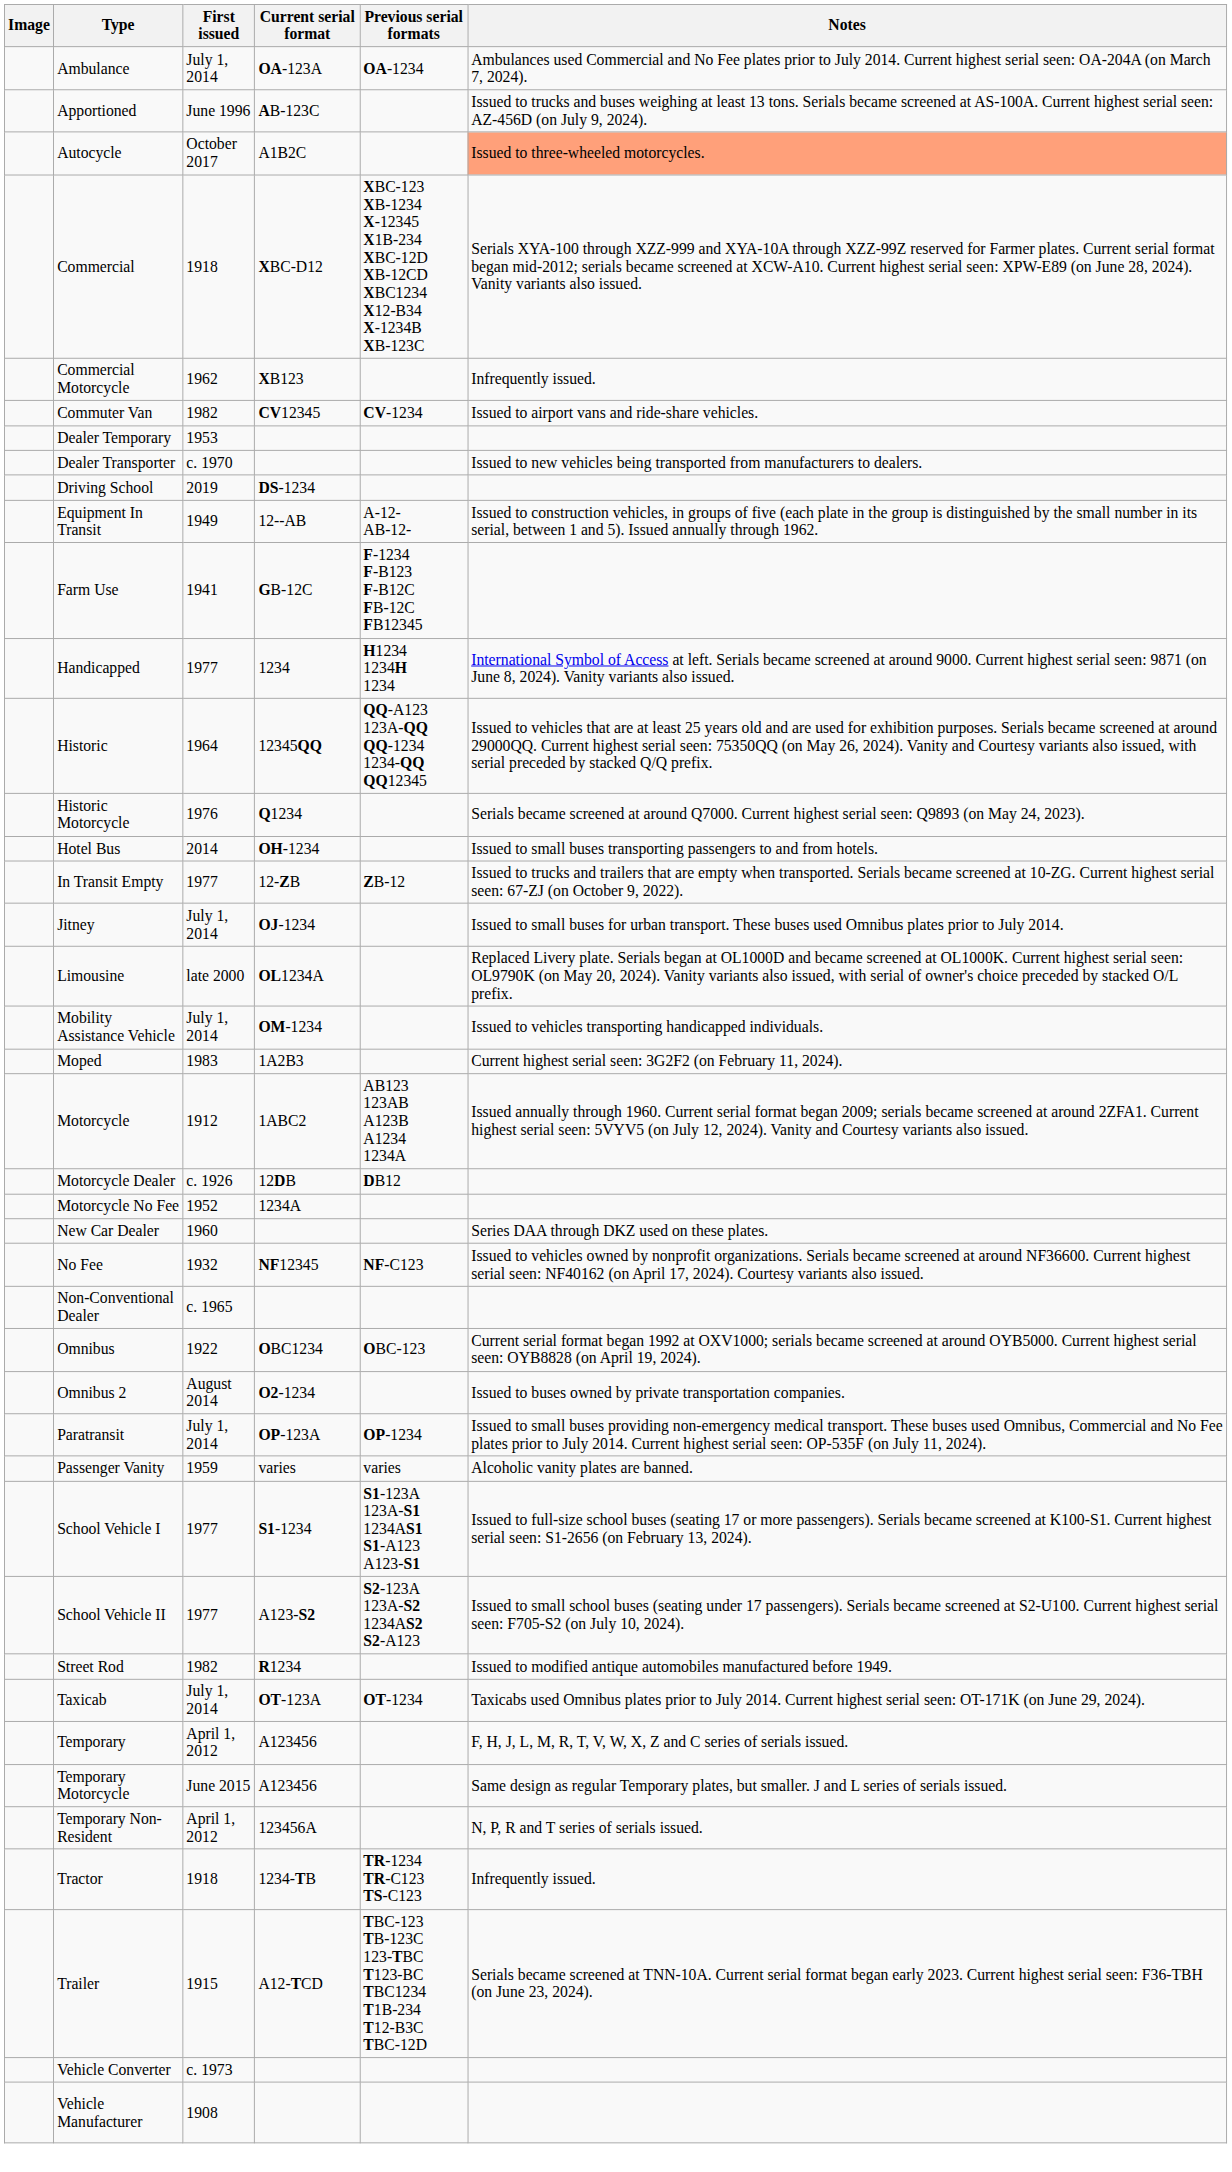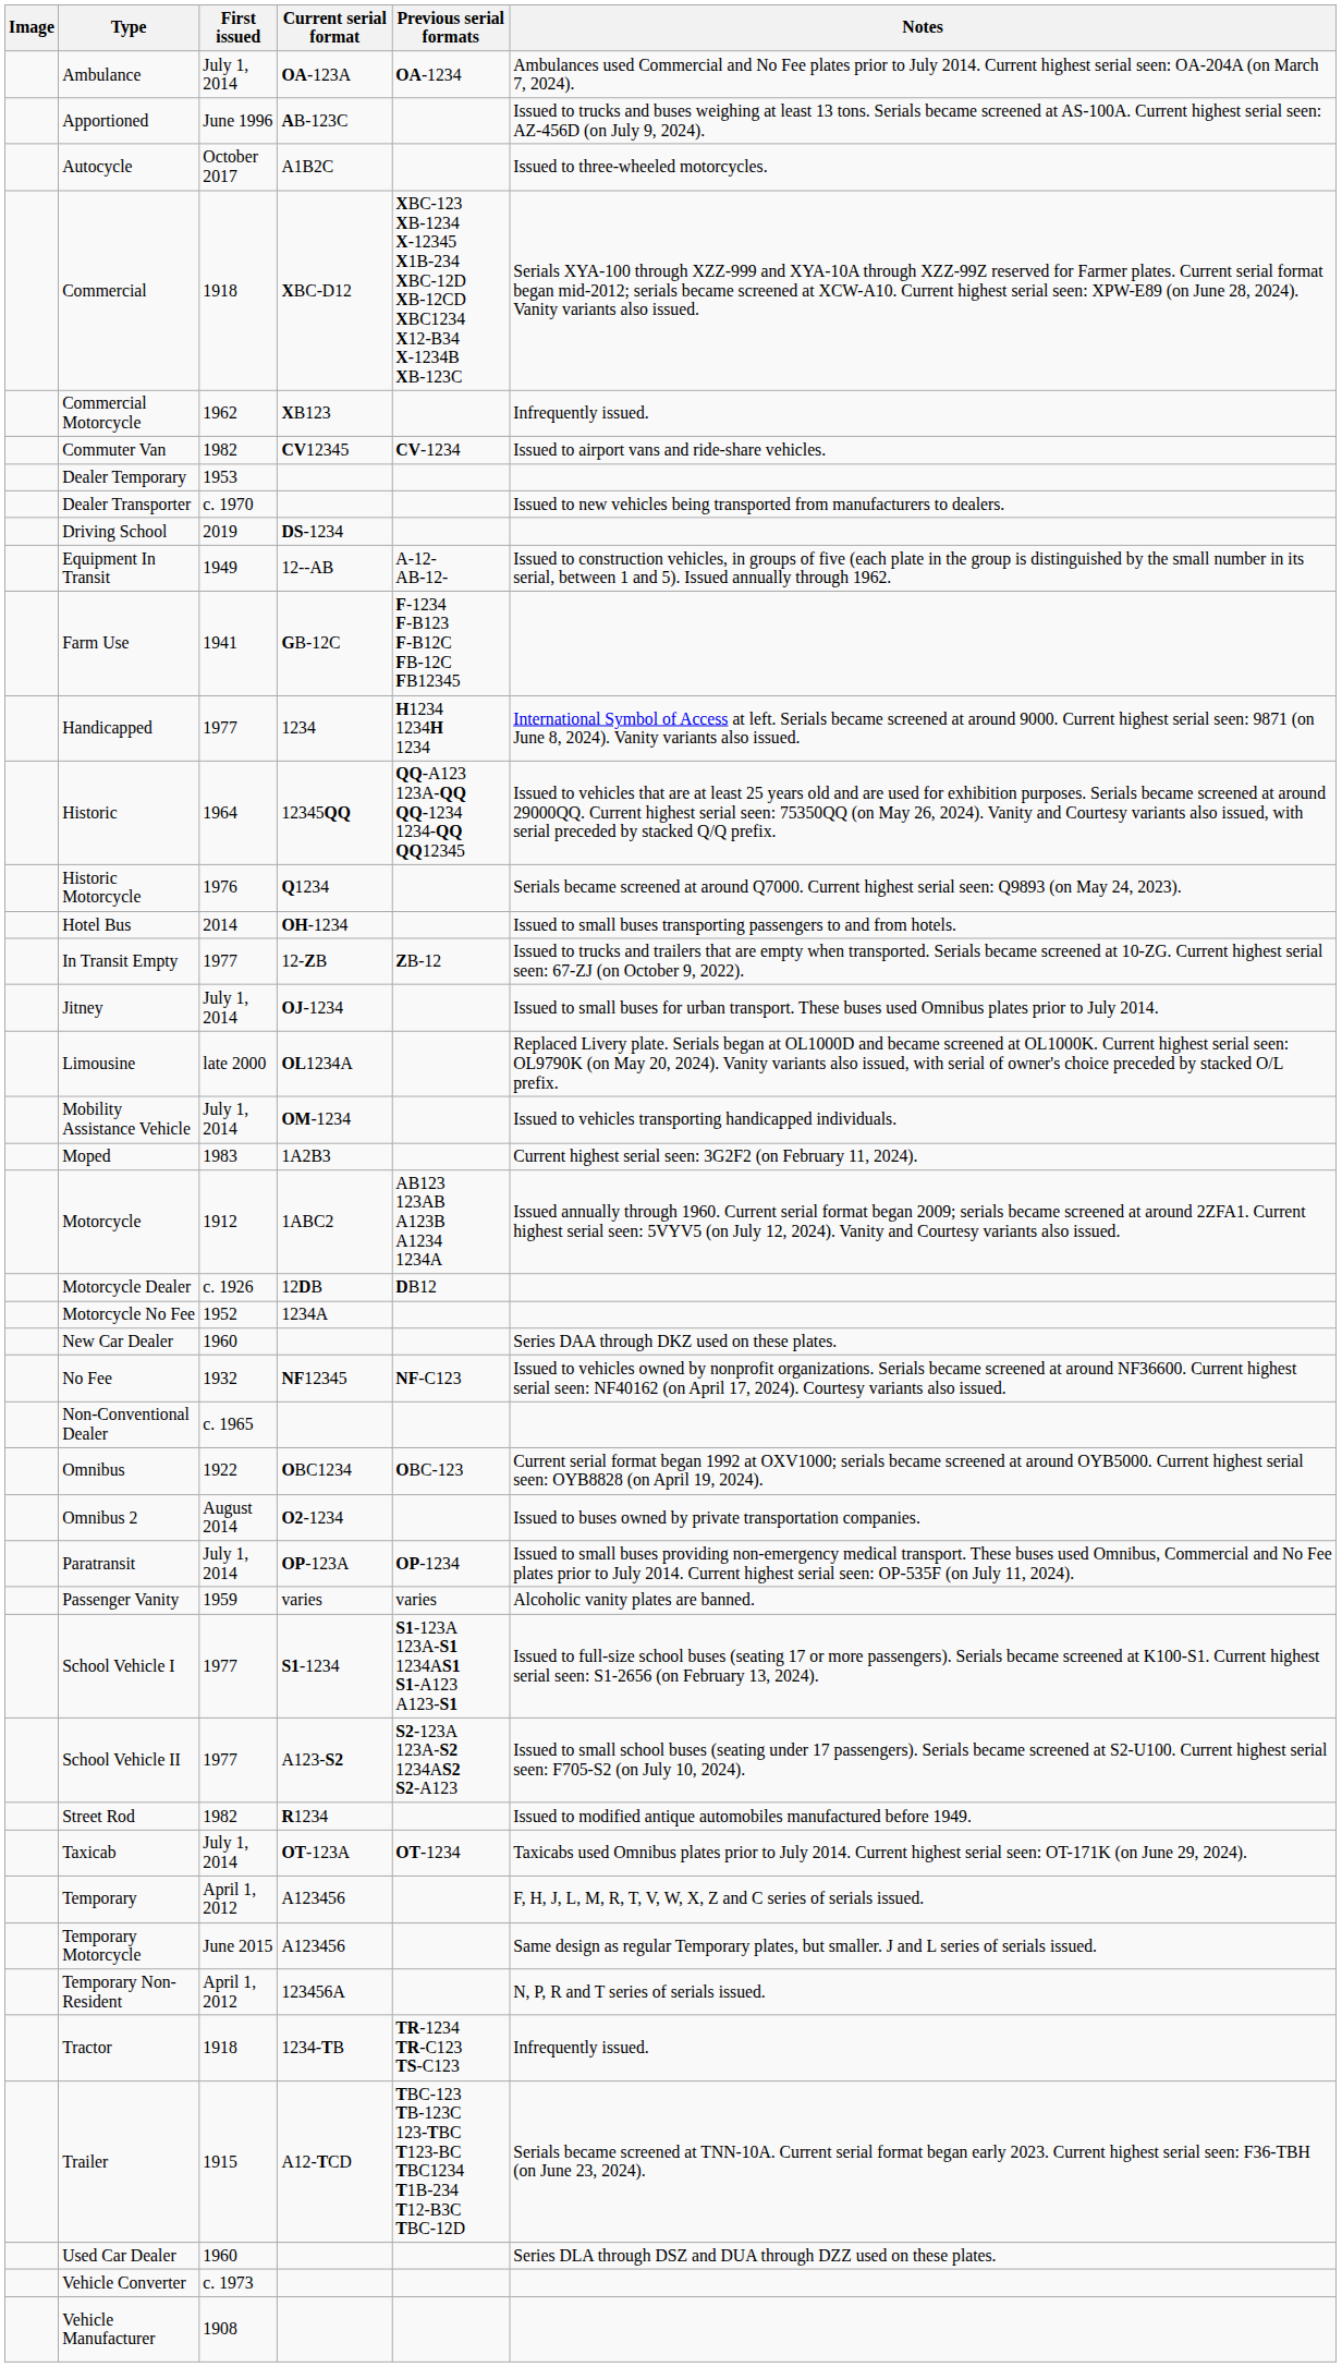 <table class="wikitable sortable">
 <tr>
 <th>Image</th>
 <th>Type</th>
 <th>First issued</th>
 <th>Current serial format</th>
 <th>Previous serial formats</th>
 <th>Notes</th>
 </tr>
 <tr>
 <td></td>
 <td>Ambulance</td>
 <td>July 1, 2014</td>
 <td><strong>OA</strong>-123A</td>
 <td><strong>OA</strong>-1234</td>
 <td>Ambulances used Commercial and No Fee plates prior to July 2014. Current highest serial seen: OA-204A (on March 7, 2024).</td>
 </tr>
 <tr>
 <td></td>
 <td>Apportioned</td>
 <td>June 1996</td>
 <td><strong>A</strong>B-123C</td>
 <td></td>
 <td>Issued to trucks and buses weighing at least 13 tons. Serials became screened at AS-100A. Current highest serial seen: AZ-456D (on July 9, 2024).</td>
 </tr>
 <tr>
 <td></td>
 <td>Autocycle</td>
 <td>October 2017</td>
 <td>A1B2C</td>
 <td></td>
-<td style="background: lightsalmon;">Issued to three-wheeled motorcycles.</td>
+<td>Issued to three-wheeled motorcycles.</td>
 </tr>
 <tr>
 <td></td>
 <td>Commercial</td>
 <td>1918</td>
 <td><strong>X</strong>BC-D12</td>
 <td><strong>X</strong>BC-123<br><strong>X</strong>B-1234<br><strong>X</strong>-12345<br><strong>X</strong>1B-234<br><strong>X</strong>BC-12D<br><strong>X</strong>B-12CD<br><strong>X</strong>BC1234<br><strong>X</strong>12-B34<br><strong>X</strong>-1234B<br><strong>X</strong>B-123C</td>
 <td>Serials XYA-100 through XZZ-999 and XYA-10A through XZZ-99Z reserved for Farmer plates. Current serial format began mid-2012; serials became screened at XCW-A10. Current highest serial seen: XPW-E89 (on June 28, 2024). Vanity variants also issued.</td>
 </tr>
 <tr>
 <td></td>
 <td>Commercial Motorcycle</td>
 <td>1962</td>
 <td><strong>X</strong>B123</td>
 <td></td>
 <td>Infrequently issued.</td>
 </tr>
 <tr>
 <td></td>
 <td>Commuter Van</td>
 <td>1982</td>
 <td><strong>CV</strong>12345</td>
 <td><strong>CV</strong>-1234</td>
 <td>Issued to airport vans and ride-share vehicles.</td>
 </tr>
 <tr>
 <td></td>
 <td>Dealer Temporary</td>
 <td>1953</td>
 <td></td>
 <td></td>
 <td></td>
 </tr>
 <tr>
 <td></td>
 <td>Dealer Transporter</td>
 <td>c. 1970</td>
 <td><br></td>
 <td></td>
 <td>Issued to new vehicles being transported from manufacturers to dealers.</td>
 </tr>
 <tr>
 <td></td>
 <td>Driving School</td>
 <td>2019</td>
 <td><strong>DS</strong>-1234</td>
 <td></td>
 <td></td>
 </tr>
 <tr>
 <td></td>
 <td>Equipment In Transit</td>
 <td>1949</td>
 <td>12--AB</td>
 <td>A-12-<br>AB-12-</td>
 <td>Issued to construction vehicles, in groups of five (each plate in the group is distinguished by the small number in its serial, between 1 and 5). Issued annually through 1962.</td>
 </tr>
 <tr>
 <td></td>
 <td>Farm Use</td>
 <td>1941</td>
 <td><strong>G</strong>B-12C</td>
 <td><strong>F</strong>-1234<br><strong>F</strong>-B123<br><strong>F</strong>-B12C<br><strong>F</strong>B-12C<br><strong>F</strong>B12345</td>
 <td></td>
 </tr>
 <tr>
 <td></td>
 <td>Handicapped</td>
 <td>1977</td>
 <td>1234</td>
 <td><strong>H</strong>1234<br>1234<strong>H</strong><br>1234</td>
 <td><a href='#'>International Symbol of Access</a> at left. Serials became screened at around 9000. Current highest serial seen: 9871 (on June 8, 2024). Vanity variants also issued.</td>
 </tr>
 <tr>
 <td></td>
 <td>Historic</td>
 <td>1964</td>
 <td>12345<strong>QQ</strong></td>
 <td><strong>QQ</strong>-A123<br>123A-<strong>QQ</strong><br><strong>QQ</strong>-1234<br>1234-<strong>QQ</strong><br><strong>QQ</strong>12345</td>
 <td>Issued to vehicles that are at least 25 years old and are used for exhibition purposes. Serials became screened at around 29000QQ. Current highest serial seen: 75350QQ (on May 26, 2024). Vanity and Courtesy variants also issued, with serial preceded by stacked Q/Q prefix.</td>
 </tr>
 <tr>
 <td></td>
 <td>Historic Motorcycle</td>
 <td>1976</td>
 <td><strong>Q</strong>1234</td>
 <td></td>
 <td>Serials became screened at around Q7000. Current highest serial seen: Q9893 (on May 24, 2023).</td>
 </tr>
 <tr>
 <td></td>
 <td>Hotel Bus</td>
 <td>2014</td>
 <td><strong>OH</strong>-1234</td>
 <td></td>
 <td>Issued to small buses transporting passengers to and from hotels.</td>
 </tr>
 <tr>
 <td></td>
 <td>In Transit Empty</td>
 <td>1977</td>
 <td>12-<strong>Z</strong>B</td>
 <td><strong>Z</strong>B-12</td>
 <td>Issued to trucks and trailers that are empty when transported. Serials became screened at 10-ZG. Current highest serial seen: 67-ZJ (on October 9, 2022).</td>
 </tr>
 <tr>
 <td></td>
 <td>Jitney</td>
 <td>July 1, 2014</td>
 <td><strong>OJ</strong>-1234</td>
 <td></td>
 <td>Issued to small buses for urban transport. These buses used Omnibus plates prior to July 2014.</td>
 </tr>
 <tr>
 <td></td>
 <td>Limousine</td>
 <td>late 2000</td>
 <td><strong>OL</strong>1234A</td>
 <td></td>
 <td>Replaced Livery plate. Serials began at OL1000D and became screened at OL1000K. Current highest serial seen: OL9790K (on May 20, 2024). Vanity variants also issued, with serial of owner's choice preceded by stacked O/L prefix.</td>
 </tr>
 <tr>
 <td></td>
 <td>Mobility Assistance Vehicle</td>
 <td>July 1, 2014</td>
 <td><strong>OM</strong>-1234</td>
 <td></td>
 <td>Issued to vehicles transporting handicapped individuals.</td>
 </tr>
 <tr>
 <td></td>
 <td>Moped</td>
 <td>1983</td>
 <td>1A2B3</td>
 <td></td>
 <td>Current highest serial seen: 3G2F2 (on February 11, 2024).</td>
 </tr>
 <tr>
 <td></td>
 <td>Motorcycle</td>
 <td>1912</td>
 <td>1ABC2</td>
 <td>AB123<br>123AB<br>A123B<br>A1234<br>1234A</td>
 <td>Issued annually through 1960. Current serial format began 2009; serials became screened at around 2ZFA1. Current highest serial seen: 5VYV5 (on July 12, 2024). Vanity and Courtesy variants also issued.</td>
 </tr>
 <tr>
 <td></td>
 <td>Motorcycle Dealer</td>
 <td>c. 1926</td>
 <td>12<strong>D</strong>B</td>
 <td><strong>D</strong>B12</td>
 <td></td>
 </tr>
 <tr>
 <td></td>
 <td>Motorcycle No Fee</td>
 <td>1952</td>
 <td>1234A</td>
 <td></td>
 <td></td>
 </tr>
 <tr>
 <td></td>
 <td>New Car Dealer</td>
 <td>1960</td>
 <td></td>
 <td></td>
 <td>Series DAA through DKZ used on these plates.</td>
 </tr>
 <tr>
 <td></td>
 <td>No Fee</td>
 <td>1932</td>
 <td><strong>NF</strong>12345</td>
 <td><strong>NF</strong>-C123</td>
 <td>Issued to vehicles owned by nonprofit organizations. Serials became screened at around NF36600. Current highest serial seen: NF40162 (on April 17, 2024). Courtesy variants also issued.</td>
 </tr>
 <tr>
 <td></td>
 <td>Non-Conventional Dealer</td>
 <td>c. 1965</td>
 <td></td>
 <td></td>
 <td></td>
 </tr>
 <tr>
 <td></td>
 <td>Omnibus</td>
 <td>1922</td>
 <td><strong>O</strong>BC1234</td>
 <td><strong>O</strong>BC-123</td>
 <td>Current serial format began 1992 at OXV1000; serials became screened at around OYB5000. Current highest serial seen: OYB8828 (on April 19, 2024).</td>
 </tr>
 <tr>
 <td></td>
 <td>Omnibus 2</td>
 <td>August 2014</td>
 <td><strong>O2</strong>-1234</td>
 <td></td>
 <td>Issued to buses owned by private transportation companies.</td>
 </tr>
 <tr>
 <td></td>
 <td>Paratransit</td>
 <td>July 1, 2014</td>
 <td><strong>OP</strong>-123A</td>
 <td><strong>OP</strong>-1234</td>
 <td>Issued to small buses providing non-emergency medical transport. These buses used Omnibus, Commercial and No Fee plates prior to July 2014. Current highest serial seen: OP-535F (on July 11, 2024).</td>
 </tr>
 <tr>
 <td></td>
 <td>Passenger Vanity</td>
 <td>1959</td>
 <td>varies</td>
 <td>varies</td>
 <td>Alcoholic vanity plates are banned.</td>
 </tr>
 <tr>
 <td></td>
 <td>School Vehicle I</td>
 <td>1977</td>
 <td><strong>S1</strong>-1234</td>
 <td><strong>S1</strong>-123A<br>123A-<strong>S1</strong><br>1234A<strong>S1</strong><br><strong>S1</strong>-A123<br>A123-<strong>S1</strong></td>
 <td>Issued to full-size school buses (seating 17 or more passengers). Serials became screened at K100-S1. Current highest serial seen: S1-2656 (on February 13, 2024).</td>
 </tr>
 <tr>
 <td></td>
 <td>School Vehicle II</td>
 <td>1977</td>
 <td>A123-<strong>S2</strong></td>
 <td><strong>S2</strong>-123A<br>123A-<strong>S2</strong><br>1234A<strong>S2</strong><br><strong>S2</strong>-A123</td>
 <td>Issued to small school buses (seating under 17 passengers). Serials became screened at S2-U100. Current highest serial seen: F705-S2 (on July 10, 2024).</td>
 </tr>
 <tr>
 <td></td>
 <td>Street Rod</td>
 <td>1982</td>
 <td><strong>R</strong>1234</td>
 <td></td>
 <td>Issued to modified antique automobiles manufactured before 1949.</td>
 </tr>
 <tr>
 <td></td>
 <td>Taxicab</td>
 <td>July 1, 2014</td>
 <td><strong>OT</strong>-123A</td>
 <td><strong>OT</strong>-1234</td>
 <td>Taxicabs used Omnibus plates prior to July 2014. Current highest serial seen: OT-171K (on June 29, 2024).</td>
 </tr>
 <tr>
 <td></td>
 <td>Temporary</td>
 <td>April 1, 2012</td>
 <td>A123456</td>
 <td></td>
 <td>F, H, J, L, M, R, T, V, W, X, Z and C series of serials issued.</td>
 </tr>
 <tr>
 <td></td>
 <td>Temporary Motorcycle</td>
 <td>June 2015</td>
 <td>A123456</td>
 <td></td>
 <td>Same design as regular Temporary plates, but smaller. J and L series of serials issued.</td>
 </tr>
 <tr>
 <td></td>
 <td>Temporary Non-Resident</td>
 <td>April 1, 2012</td>
 <td>123456A</td>
 <td></td>
 <td>N, P, R and T series of serials issued.</td>
 </tr>
 <tr>
 <td></td>
 <td>Tractor</td>
 <td>1918</td>
 <td>1234-<strong>T</strong>B</td>
 <td><strong>TR</strong>-1234<br><strong>TR</strong>-C123<br><strong>TS</strong>-C123</td>
 <td>Infrequently issued.</td>
 </tr>
 <tr>
 <td></td>
 <td>Trailer</td>
 <td>1915</td>
 <td>A12-<strong>T</strong>CD</td>
 <td><strong>T</strong>BC-123<br><strong>T</strong>B-123C<br>123-<strong>T</strong>BC<br><strong>T</strong>123-BC<br><strong>T</strong>BC1234<br><strong>T</strong>1B-234<br><strong>T</strong>12-B3C<br><strong>T</strong>BC-12D</td>
 <td>Serials became screened at TNN-10A. Current serial format began early 2023. Current highest serial seen: F36-TBH (on June 23, 2024).</td>
 </tr>
 <tr>
 <td></td>
+<td>Used Car Dealer</td>
+<td>1960</td>
+<td></td>
+<td><br></td>
+<td>Series DLA through DSZ and DUA through DZZ used on these plates.</td>
+</tr>
+<tr>
+<td></td>
 <td>Vehicle Converter</td>
 <td>c. 1973</td>
 <td><br></td>
 <td></td>
 <td></td>
 </tr>
 <tr>
 <td></td>
 <td>Vehicle Manufacturer</td>
 <td>1908</td>
 <td><br><br><br></td>
 <td></td>
 <td></td>
 </tr>
 </table>
